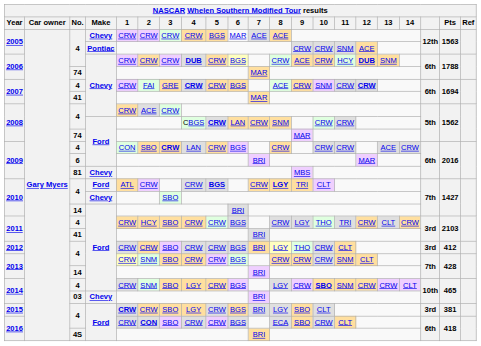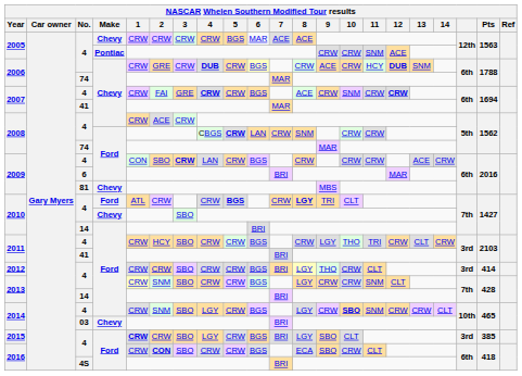 <table class="wikitable " style="text-align:center; font-size:75%">
 <tr>
 <th colspan=23><a href='#'>NASCAR</a> <a href='#'>Whelen Southern Modified Tour</a> results</th>
 </tr>
 <tr>
 <th>Year</th>
 <th>Car owner</th>
 <th>No.</th>
 <th>Make</th>
 <th>1</th>
 <th>2</th>
 <th>3</th>
 <th>4</th>
 <th>5</th>
 <th>6</th>
 <th>7</th>
 <th>8</th>
 <th>9</th>
 <th>10</th>
 <th>11</th>
 <th>12</th>
 <th>13</th>
 <th>14</th>
 <th></th>
 <th>Pts</th>
 <th>Ref</th>
 </tr>
 <tr>
 <th rowspan=2><a href='#'>2005</a></th>
 <th rowspan=25><a href='#'>Gary Myers</a></th>
 <th rowspan=3>4</th>
 <th><a href='#'>Chevy</a></th>
 <td style="background:#EFCFFF;"><a href='#'>CRW</a><br></td>
 <td style="background:#EFCFFF;"><a href='#'>CRW</a><br></td>
 <td style="background:#DFFFDF;"><a href='#'>CRW</a><br></td>
 <td style="background:#FFDF9F;"><a href='#'>CRW</a><br></td>
 <td style="background:#FFDF9F;"><a href='#'>BGS</a><br></td>
 <td><a href='#'>MAR</a></td>
 <td style="background:#DFDFDF;"><a href='#'>ACE</a><br></td>
 <td style="background:#FFDF9F;"><a href='#'>ACE</a><br></td>
 <td colspan=6></td>
 <th rowspan=2>12th</th>
 <th rowspan=2>1563</th>
 <th rowspan=2></th>
 </tr>
 <tr>
 <th><a href='#'>Pontiac</a></th>
 <td colspan=8></td>
 <td style="background:#DFDFDF;"><a href='#'>CRW</a><br></td>
 <td style="background:#DFDFDF;"><a href='#'>CRW</a><br></td>
 <td style="background:#DFDFDF;"><a href='#'>SNM</a><br></td>
 <td style="background:#FFDF9F;"><a href='#'>ACE</a><br></td>
 <td colspan=2></td>
 </tr>
 <tr>
 <th rowspan=2><a href='#'>2006</a></th>
 <th rowspan=5><a href='#'>Chevy</a></th>
 <td style="background:#EFCFFF;"><a href='#'>CRW</a><br></td>
-<td style="background:#FFDF9F;"><a href='#'>CRW</a><br></td>
+<td style="background:#FFDF9F;"><a href='#'>GRE</a><br></td>
 <td style="background:#EFCFFF;"><a href='#'>CRW</a><br></td>
 <td style="background:#DFDFDF;"><strong><a href='#'>DUB</a></strong><br></td>
 <td style="background:#FFDF9F;"><a href='#'>CRW</a><br></td>
 <td style="background:#FFFFBF;"><a href='#'>BGS</a><br></td>
 <td></td>
 <td style="background:#DFFFDF;"><a href='#'>CRW</a><br></td>
 <td style="background:#FFDF9F;"><a href='#'>ACE</a><br></td>
 <td style="background:#FFDF9F;"><a href='#'>CRW</a><br></td>
 <td style="background:#DFFFDF;"><a href='#'>HCY</a><br></td>
 <td style="background:#FFDF9F;"><strong><a href='#'>DUB</a></strong><br></td>
 <td style="background:#FFDF9F;"><a href='#'>SNM</a><br></td>
 <td></td>
 <th rowspan=2>6th</th>
 <th rowspan=2>1788</th>
 <th rowspan=2></th>
 </tr>
 <tr>
 <th>74</th>
 <td colspan=6></td>
 <td style="background:#FFDF9F;"><a href='#'>MAR</a><br></td>
 <td colspan=7></td>
 </tr>
 <tr>
 <th rowspan=2><a href='#'>2007</a></th>
 <th>4</th>
 <td style="background:#EFCFFF;"><a href='#'>CRW</a><br></td>
 <td style="background:#DFFFDF;"><a href='#'>FAI</a><br></td>
 <td style="background:#FFDF9F;"><a href='#'>GRE</a><br></td>
 <td style="background:#DFDFDF;"><strong><a href='#'>CRW</a></strong><br></td>
 <td style="background:#FFDF9F;"><a href='#'>CRW</a><br></td>
 <td style="background:#FFDF9F;"><a href='#'>BGS</a><br></td>
 <td></td>
 <td style="background:#DFFFDF;"><a href='#'>ACE</a><br></td>
 <td style="background:#FFDF9F;"><a href='#'>CRW</a><br></td>
 <td style="background:#EFCFFF;"><a href='#'>SNM</a><br></td>
 <td style="background:#DFDFDF;"><a href='#'>CRW</a><br></td>
 <td style="background:#DFDFDF;"><strong><a href='#'>CRW</a></strong><br></td>
 <td colspan=2></td>
 <th rowspan=2>6th</th>
 <th rowspan=2>1694</th>
 <th rowspan=2></th>
 </tr>
 <tr>
 <th>41</th>
 <td colspan=6></td>
 <td style="background:#FFDF9F;"><a href='#'>MAR</a><br></td>
 <td colspan=7></td>
 </tr>
 <tr>
 <th rowspan=3><a href='#'>2008</a></th>
 <th rowspan=2>4</th>
 <td style="background:#FFDF9F;"><a href='#'>CRW</a><br></td>
 <td style="background:#DFDFDF;"><a href='#'>ACE</a><br></td>
 <td style="background:#DFFFDF;"><a href='#'>CRW</a><br></td>
 <td colspan=11></td>
 <th rowspan=3>5th</th>
 <th rowspan=3>1562</th>
 <th rowspan=3></th>
 </tr>
 <tr>
 <th rowspan=4><a href='#'>Ford</a></th>
 <td colspan=3></td>
 <td style="background:#DFFFDF;">C<a href='#'>BGS</a><br></td>
 <td style="background:#DFDFDF;"><strong><a href='#'>CRW</a></strong><br></td>
 <td style="background:#FFDF9F;"><a href='#'>LAN</a><br></td>
 <td style="background:#FFDF9F;"><a href='#'>CRW</a><br></td>
 <td style="background:#FFDF9F;"><a href='#'>SNM</a><br></td>
 <td></td>
 <td style="background:#DFFFDF;"><a href='#'>CRW</a><br></td>
 <td style="background:#DFDFDF;"><a href='#'>CRW</a><br></td>
 <td colspan=3></td>
 </tr>
 <tr>
 <th>74</th>
 <td colspan=8></td>
 <td style="background:#EFCFFF;"><a href='#'>MAR</a><br></td>
 <td colspan=5></td>
 </tr>
 <tr>
 <th rowspan=3><a href='#'>2009</a></th>
 <th>4</th>
 <td style="background:#DFFFDF;"><a href='#'>CON</a><br></td>
 <td style="background:#FFDF9F;"><a href='#'>SBO</a><br></td>
 <td style="background:#FFDF9F;"><strong><a href='#'>CRW</a></strong><br></td>
 <td style="background:#DFDFDF;"><a href='#'>LAN</a><br></td>
 <td style="background:#FFDF9F;"><a href='#'>CRW</a><br></td>
 <td style="background:#EFCFFF;"><a href='#'>BGS</a><br></td>
 <td></td>
 <td style="background:#FFDF9F;"><a href='#'>CRW</a><br></td>
 <td></td>
 <td style="background:#DFDFDF;"><a href='#'>CRW</a><br></td>
 <td style="background:#DFDFDF;"><a href='#'>CRW</a><br></td>
 <td></td>
 <td style="background:#DFDFDF;"><a href='#'>ACE</a><br></td>
 <td style="background:#DFDFDF;"><a href='#'>CRW</a><br></td>
 <th rowspan=3>6th</th>
 <th rowspan=3>2016</th>
 <th rowspan=3></th>
 </tr>
 <tr>
 <th>6</th>
 <td colspan=6></td>
 <td style="background:#EFCFFF;"><a href='#'>BRI</a><br></td>
 <td colspan=4></td>
 <td style="background:#EFCFFF;"><a href='#'>MAR</a><br></td>
 <td colspan=2></td>
 </tr>
 <tr>
 <th>81</th>
 <th><a href='#'>Chevy</a></th>
 <td colspan=8></td>
 <td style="background:#EFCFFF;"><a href='#'>MBS</a><br></td>
 <td colspan=5></td>
 </tr>
 <tr>
 <th rowspan=3><a href='#'>2010</a></th>
 <th rowspan=2>4</th>
 <th><a href='#'>Ford</a></th>
 <td style="background:#FFDF9F;"><a href='#'>ATL</a><br></td>
 <td style="background:#EFCFFF;"><a href='#'>CRW</a><br></td>
 <td></td>
 <td style="background:#DFDFDF;"><a href='#'>CRW</a><br></td>
 <td style="background:#DFDFDF;"><strong><a href='#'>BGS</a></strong><br></td>
 <td></td>
 <td style="background:#FFDF9F;"><a href='#'>CRW</a><br></td>
 <td style="background:#FFDF9F;"><strong><a href='#'>LGY</a></strong><br></td>
 <td style="background:#FFDF9F;"><a href='#'>TRI</a><br></td>
 <td style="background:#EFCFFF;"><a href='#'>CLT</a><br></td>
 <td colspan=4></td>
 <th rowspan=3>7th</th>
 <th rowspan=3>1427</th>
 <th rowspan=3></th>
 </tr>
 <tr>
 <th><a href='#'>Chevy</a></th>
 <td colspan=2></td>
 <td style="background:#DFFFDF;"><a href='#'>SBO</a><br></td>
 <td colspan=11></td>
 </tr>
 <tr>
 <th>14</th>
 <th rowspan=7><a href='#'>Ford</a></th>
 <td colspan=5></td>
 <td style="background:#DFDFDF;"><a href='#'>BRI</a><br></td>
 <td colspan=8></td>
 </tr>
 <tr>
 <th rowspan=2><a href='#'>2011</a></th>
 <th>4</th>
 <td style="background:#FFDF9F;"><a href='#'>CRW</a><br></td>
 <td style="background:#FFDF9F;"><a href='#'>HCY</a><br></td>
 <td style="background:#FFDF9F;"><a href='#'>SBO</a><br></td>
 <td style="background:#FFDF9F;"><a href='#'>CRW</a><br></td>
 <td style="background:#DFFFDF;"><a href='#'>CRW</a><br></td>
 <td style="background:#DFDFDF;"><a href='#'>BGS</a><br></td>
 <td></td>
 <td style="background:#DFDFDF;"><a href='#'>CRW</a><br></td>
 <td style="background:#DFDFDF;"><a href='#'>LGY</a><br></td>
 <td style="background:#DFFFDF;"><a href='#'>THO</a><br></td>
 <td style="background:#DFDFDF;"><a href='#'>TRI</a><br></td>
 <td style="background:#FFDF9F;"><a href='#'>CRW</a><br></td>
 <td style="background:#DFDFDF;"><a href='#'>CLT</a><br></td>
 <td style="background:#FFDF9F;"><a href='#'>CRW</a><br></td>
 <th rowspan=2>3rd</th>
 <th rowspan=2>2103</th>
 <th rowspan=2></th>
 </tr>
 <tr>
 <th>41</th>
 <td colspan=6></td>
 <td style="background:#DFDFDF;"><a href='#'>BRI</a><br></td>
 <td colspan=7></td>
 </tr>
 <tr>
 <th><a href='#'>2012</a></th>
 <th rowspan=2>4</th>
 <td style="background:#DFDFDF;"><a href='#'>CRW</a><br></td>
 <td style="background:#FFDF9F;"><a href='#'>CRW</a><br></td>
 <td style="background:#EFCFFF;"><a href='#'>SBO</a><br></td>
 <td style="background:#DFDFDF;"><a href='#'>CRW</a><br></td>
 <td style="background:#DFDFDF;"><a href='#'>CRW</a><br></td>
 <td style="background:#DFDFDF;"><a href='#'>BGS</a><br></td>
 <td style="background:#FFDF9F;"><a href='#'>BRI</a><br></td>
 <td style="background:#FFFFBF;"><a href='#'>LGY</a><br></td>
 <td style="background:#DFFFDF;"><a href='#'>THO</a><br></td>
 <td style="background:#DFDFDF;"><a href='#'>CRW</a><br></td>
 <td style="background:#FFDF9F;"><a href='#'>CLT</a><br></td>
 <td colspan=3></td>
 <th>3rd</th>
-<th>412</th>
+<th>414</th>
 <th></th>
 </tr>
 <tr>
 <th rowspan=2><a href='#'>2013</a></th>
 <td style="background:#FFFFBF;"><a href='#'>CRW</a><br></td>
 <td style="background:#DFFFDF;"><a href='#'>SNM</a><br></td>
 <td style="background:#FFDF9F;"><a href='#'>SBO</a><br></td>
 <td style="background:#FFDF9F;"><a href='#'>CRW</a><br></td>
 <td style="background:#EFCFFF;"><a href='#'>CRW</a><br></td>
 <td style="background:#DFFFDF;"><a href='#'>BGS</a><br></td>
 <td></td>
-<td style="background:#FFDF9F;"><a href='#'>CRW</a><br></td>
+<td style="background:#FFDF9F;"><a href='#'>LGY</a><br></td>
 <td style="background:#FFDF9F;"><a href='#'>CRW</a><br></td>
 <td style="background:#DFDFDF;"><a href='#'>CRW</a><br></td>
 <td style="background:#FFDF9F;"><a href='#'>SNM</a><br></td>
 <td style="background:#FFDF9F;"><a href='#'>CLT</a><br></td>
 <td colspan=2></td>
 <th rowspan=2>7th</th>
 <th rowspan=2>428</th>
 <th rowspan=2></th>
 </tr>
 <tr>
 <th>14</th>
 <td colspan=6></td>
 <td style="background:#EFCFFF;"><a href='#'>BRI</a><br></td>
 <td colspan=7></td>
 </tr>
 <tr>
 <th rowspan=2><a href='#'>2014</a></th>
 <th>4</th>
 <td style="background:#DFDFDF;"><a href='#'>CRW</a><br></td>
 <td style="background:#DFFFDF;"><a href='#'>SNM</a><br></td>
 <td style="background:#FFDF9F;"><a href='#'>SBO</a><br></td>
 <td style="background:#FFDF9F;"><a href='#'>LGY</a><br></td>
 <td style="background:#FFDF9F;"><a href='#'>CRW</a><br></td>
 <td style="background:#EFCFFF;"><a href='#'>BGS</a><br></td>
 <td></td>
 <td style="background:#DFDFDF;"><a href='#'>LGY</a><br></td>
 <td style="background:#EFCFFF;"><a href='#'>CRW</a><br></td>
 <td style="background:#FFDF9F;"><strong><a href='#'>SBO</a><br></strong></td>
 <td style="background:#FFDF9F;"><a href='#'>SNM</a><br></td>
 <td style="background:#FFDF9F;"><a href='#'>CRW</a><br></td>
 <td style="background:#EFCFFF;"><a href='#'>CRW</a><br></td>
 <td style="background:#EFCFFF;"><a href='#'>CLT</a><br></td>
 <th rowspan=2>10th</th>
 <th rowspan=2>465</th>
 <th rowspan=2></th>
 </tr>
 <tr>
 <th>03</th>
 <th><a href='#'>Chevy</a></th>
 <td colspan=6></td>
 <td style="background:#EFCFFF;"><a href='#'>BRI</a><br></td>
 <td colspan=7></td>
 </tr>
 <tr>
 <th><a href='#'>2015</a></th>
 <th rowspan=2>4</th>
 <th rowspan=3><a href='#'>Ford</a></th>
 <td style="background:#DFDFDF;"><strong><a href='#'>CRW</a></strong><br></td>
 <td style="background:#FFDF9F;"><a href='#'>CRW</a><br></td>
 <td style="background:#FFDF9F;"><a href='#'>SBO</a><br></td>
 <td style="background:#FFDF9F;"><a href='#'>LGY</a><br></td>
 <td style="background:#DFDFDF;"><a href='#'>CRW</a><br></td>
 <td style="background:#FFDF9F;"><a href='#'>BGS</a><br></td>
 <td style="background:#DFDFDF;"><a href='#'>BRI</a><br></td>
 <td style="background:#DFDFDF;"><a href='#'>LGY</a><br></td>
 <td style="background:#FFDF9F;"><a href='#'>SBO</a><br></td>
 <td style="background:#DFDFDF;"><a href='#'>CLT</a><br></td>
 <td colspan=4></td>
 <th>3rd</th>
-<th>381</th>
+<th>385</th>
 <th></th>
 </tr>
 <tr>
 <th rowspan=2><a href='#'>2016</a></th>
 <td style="background:#DFDFDF;"><a href='#'>CRW</a><br></td>
 <td style="background:#DFDFDF;"><strong><a href='#'>CON</a></strong><br></td>
 <td style="background:#EFCFFF;"><a href='#'>SBO</a><br></td>
 <td style="background:#DFDFDF;"><a href='#'>CRW</a><br></td>
 <td style="background:#EFCFFF;"><a href='#'>CRW</a><br></td>
 <td style="background:#DFDFDF;"><a href='#'>BGS</a><br></td>
 <td></td>
 <td style="background:#DFDFDF;"><a href='#'>ECA</a><br></td>
 <td style="background:#FFDF9F;"><a href='#'>SBO</a><br></td>
 <td style="background:#DFDFDF;"><a href='#'>CRW</a><br></td>
 <td style="background:#FFDF9F;"><a href='#'>CLT</a><br></td>
 <td colspan=3></td>
 <th rowspan=2>6th</th>
 <th rowspan=2>418</th>
 <th rowspan=2></th>
 </tr>
 <tr>
 <th>4S</th>
 <td colspan=6></td>
 <td style="background:#FFDF9F;"><a href='#'>BRI</a><br></td>
 <td colspan=7></td>
 </tr>
 </table>
